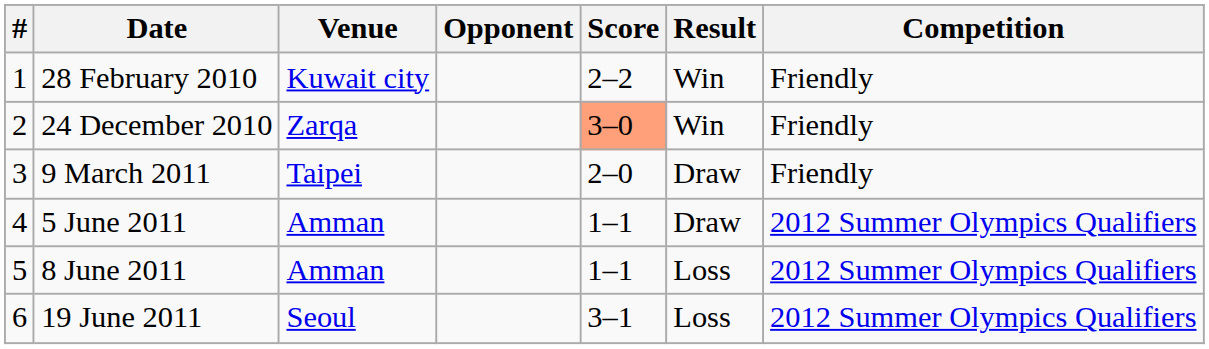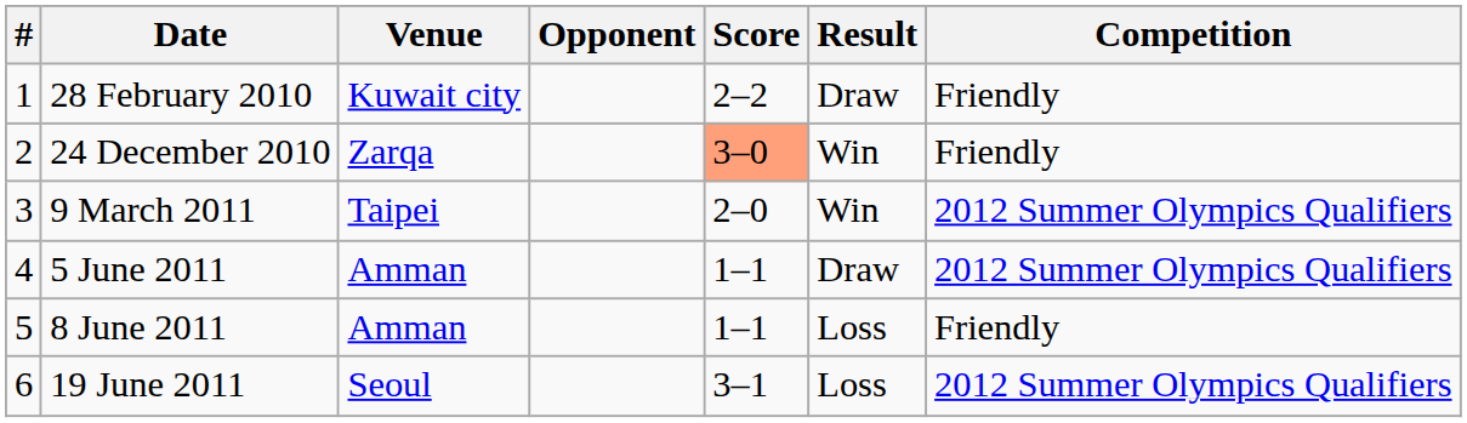 <table class="wikitable">
 <tr>
 <th>#</th>
 <th>Date</th>
 <th>Venue</th>
 <th>Opponent</th>
 <th>Score</th>
 <th>Result</th>
 <th>Competition</th>
 </tr>
 <tr>
 <td>1</td>
 <td>28 February 2010</td>
 <td><a href='#'>Kuwait city</a></td>
 <td></td>
 <td>2–2</td>
-<td>Win</td>
+<td>Draw</td>
 <td>Friendly</td>
 </tr>
 <tr>
 <td>2</td>
 <td>24 December 2010</td>
 <td><a href='#'>Zarqa</a></td>
 <td></td>
 <td style="background: lightsalmon;">3–0</td>
 <td>Win</td>
 <td>Friendly</td>
 </tr>
 <tr>
 <td>3</td>
 <td>9 March 2011</td>
 <td><a href='#'>Taipei</a></td>
 <td></td>
 <td>2–0</td>
-<td>Draw</td>
-<td>Friendly</td>
+<td>Win</td>
+<td><a href='#'>2012 Summer Olympics Qualifiers</a></td>
 </tr>
 <tr>
 <td>4</td>
 <td>5 June 2011</td>
 <td><a href='#'>Amman</a></td>
 <td></td>
 <td>1–1</td>
 <td>Draw</td>
 <td><a href='#'>2012 Summer Olympics Qualifiers</a></td>
 </tr>
 <tr>
 <td>5</td>
 <td>8 June 2011</td>
 <td><a href='#'>Amman</a></td>
 <td></td>
 <td>1–1</td>
 <td>Loss</td>
-<td><a href='#'>2012 Summer Olympics Qualifiers</a></td>
+<td>Friendly</td>
 </tr>
 <tr>
 <td>6</td>
 <td>19 June 2011</td>
 <td><a href='#'>Seoul</a></td>
 <td></td>
 <td>3–1</td>
 <td>Loss</td>
 <td><a href='#'>2012 Summer Olympics Qualifiers</a></td>
 </tr>
 </table>
